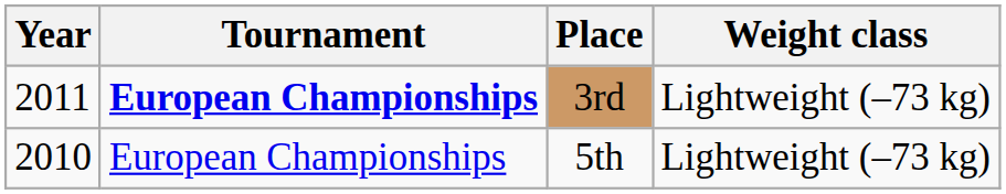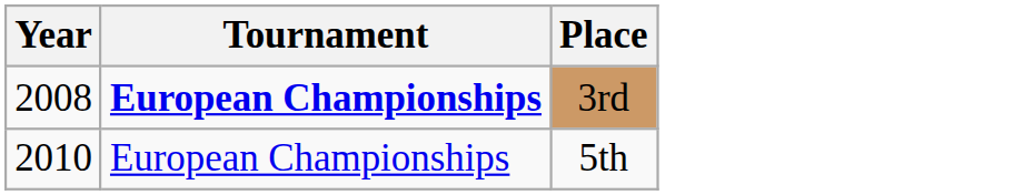 <table class=wikitable>
 <tr>
 <th>Year</th>
 <th>Tournament</th>
 <th>Place</th>
-<th>Weight class</th>
 </tr>
 <tr>
-<td>2011</td>
+<td>2008</td>
 <td><strong><a href='#'>European Championships</a></strong></td>
 <td align="center" bgcolor=CC9966>3rd</td>
-<td>Lightweight (–73 kg)</td>
 </tr>
 <tr>
 <td>2010</td>
 <td><a href='#'>European Championships</a></td>
 <td align="center">5th</td>
-<td>Lightweight (–73 kg)</td>
 </tr>
 </table>
